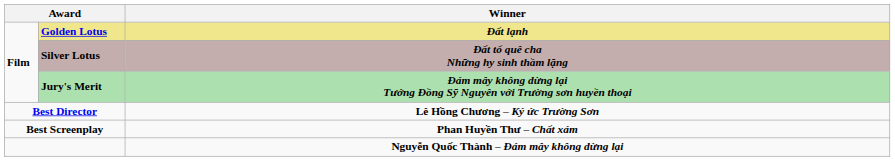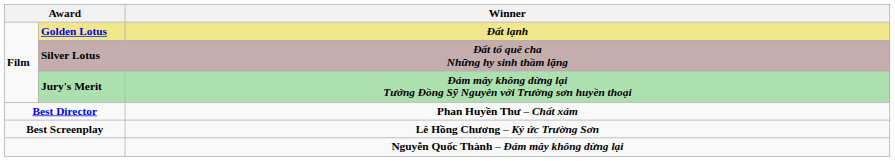 <table class=wikitable>
 <tr>
 <th width="12%" colspan="2">Award</th>
 <th width="76%">Winner</th>
 </tr>
 <tr>
 <td rowspan="3"><strong>Film</strong></td>
 <td style="background:#F0E68C"><strong><a href='#'>Golden Lotus</a></strong></td>
 <td style="background:#F0E68C" align=center><strong><em>Đất lạnh</em></strong></td>
 </tr>
 <tr>
 <td style="background:#C4AEAD"><strong>Silver Lotus</strong></td>
 <td style="background:#C4AEAD" align=center><strong><em>Đất tổ quê cha</em></strong><br><strong><em>Những hy sinh thầm lặng</em></strong></td>
 </tr>
 <tr>
 <td style="background:#ACE1AF"><strong>Jury's Merit</strong></td>
 <td style="background:#ACE1AF" align=center><strong><em>Đám mây không dừng lại</em></strong><br><strong><em>Tướng Đồng Sỹ Nguyên với Trường sơn huyền thoại</em></strong></td>
 </tr>
 <tr>
 <td colspan="2" align=center><strong><a href='#'>Best Director</a></strong></td>
-<td align=center><strong>Lê Hồng Chương</strong> – <strong><em>Ký ức Trường Sơn</em></strong></td>
+<td align=center><strong>Phan Huyền Thư</strong> – <strong><em>Chất xám</em></strong></td>
 </tr>
 <tr>
 <td colspan="2" align=center><strong>Best Screenplay</strong></td>
-<td align=center><strong>Phan Huyền Thư</strong> – <strong><em>Chất xám</em></strong></td>
+<td align=center><strong>Lê Hồng Chương</strong> – <strong><em>Ký ức Trường Sơn</em></strong></td>
 </tr>
 <tr>
 <td colspan="2" align=center><strong></strong></td>
 <td align=center><strong>Nguyễn Quốc Thành</strong> – <strong><em>Đám mây không dừng lại</em></strong></td>
 </tr>
 </table>
